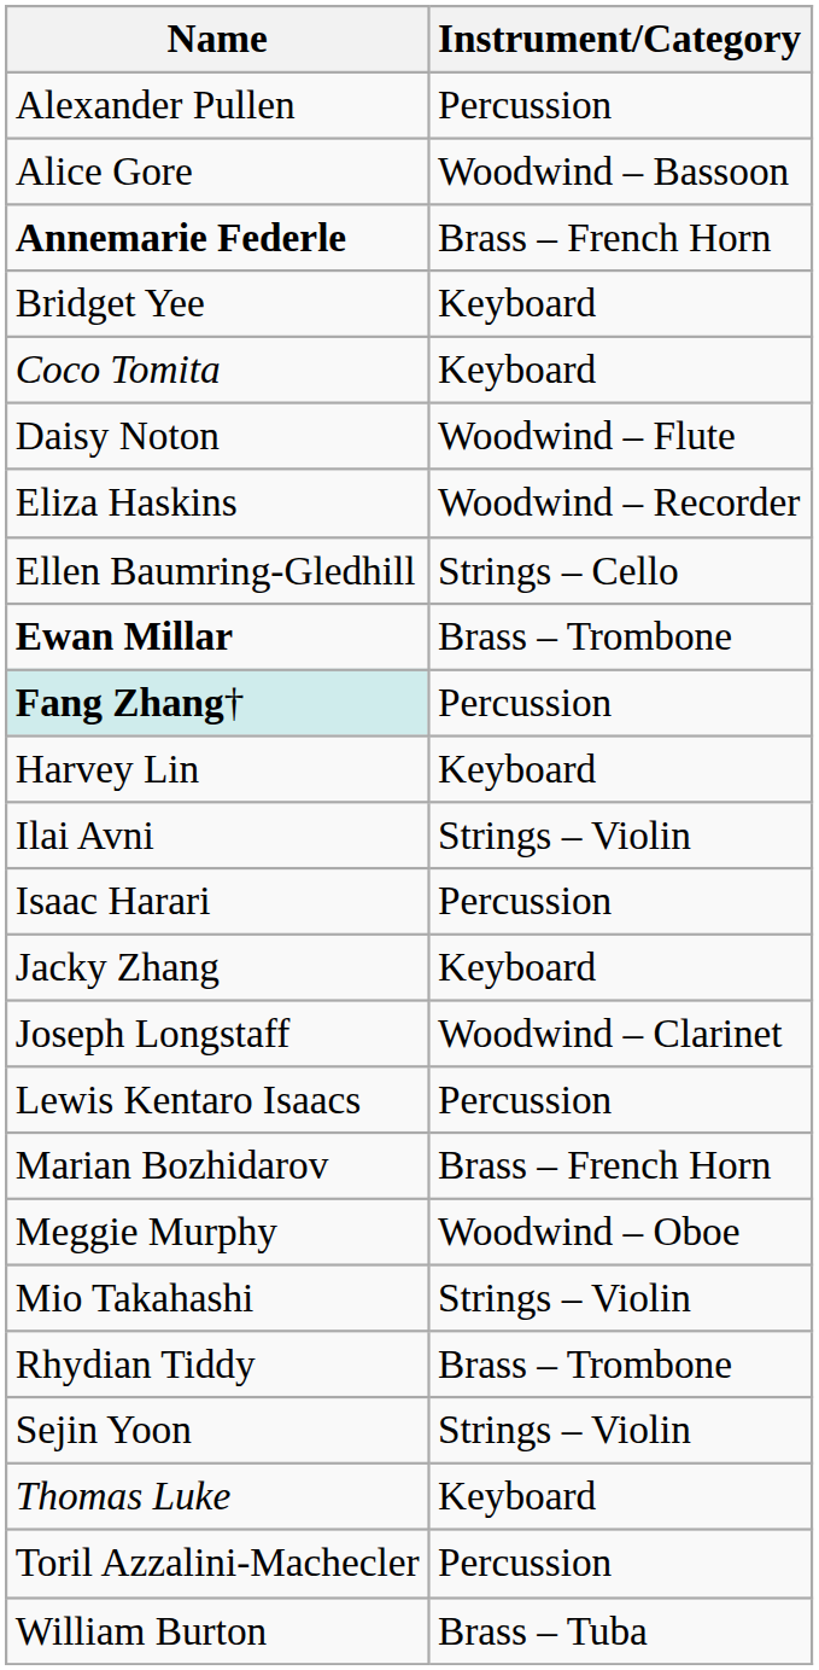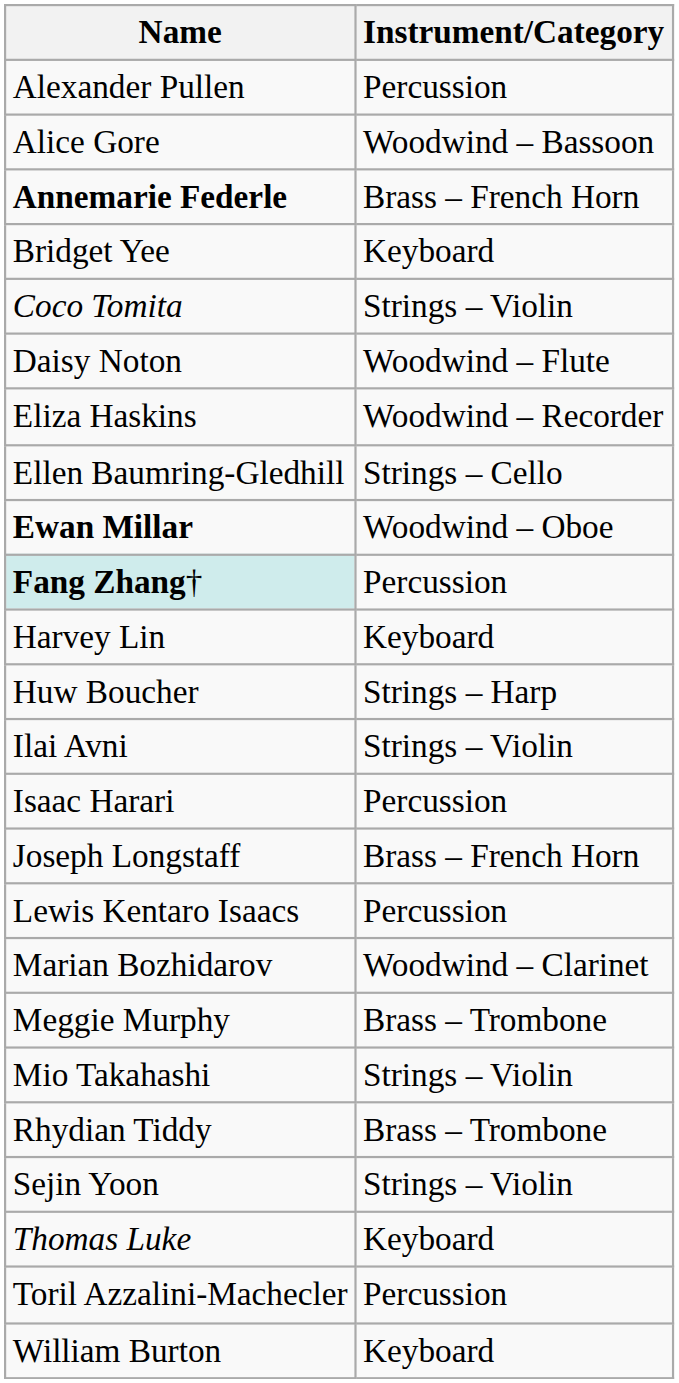 <table class="wikitable sortable" style="font-size: 95%">
 <tr>
 <th>Name</th>
 <th>Instrument/Category</th>
 </tr>
 <tr>
 <td>Alexander Pullen</td>
 <td>Percussion</td>
 </tr>
 <tr>
 <td>Alice Gore</td>
 <td>Woodwind – Bassoon</td>
 </tr>
 <tr>
 <td><strong>Annemarie Federle</strong></td>
 <td>Brass – French Horn</td>
 </tr>
 <tr>
 <td>Bridget Yee</td>
 <td>Keyboard</td>
 </tr>
 <tr>
 <td><em>Coco Tomita</em></td>
-<td>Keyboard</td>
+<td>Strings – Violin</td>
 </tr>
 <tr>
 <td>Daisy Noton</td>
 <td>Woodwind – Flute</td>
 </tr>
 <tr>
 <td>Eliza Haskins</td>
 <td>Woodwind – Recorder</td>
 </tr>
 <tr>
 <td>Ellen Baumring-Gledhill</td>
 <td>Strings – Cello</td>
 </tr>
 <tr>
 <td><strong>Ewan Millar</strong></td>
-<td>Brass – Trombone</td>
+<td>Woodwind – Oboe</td>
 </tr>
 <tr>
 <td bgcolor="#CFECEC"><strong>Fang Zhang</strong>†</td>
 <td>Percussion</td>
 </tr>
 <tr>
 <td>Harvey Lin</td>
 <td>Keyboard</td>
 </tr>
 <tr>
+<td>Huw Boucher</td>
+<td>Strings – Harp</td>
+</tr>
+<tr>
 <td>Ilai Avni</td>
 <td>Strings – Violin</td>
 </tr>
 <tr>
 <td>Isaac Harari</td>
 <td>Percussion</td>
 </tr>
 <tr>
-<td>Jacky Zhang</td>
-<td>Keyboard</td>
-</tr>
-<tr>
 <td>Joseph Longstaff</td>
-<td>Woodwind – Clarinet</td>
+<td>Brass – French Horn</td>
 </tr>
 <tr>
 <td>Lewis Kentaro Isaacs</td>
 <td>Percussion</td>
 </tr>
 <tr>
 <td>Marian Bozhidarov</td>
-<td>Brass – French Horn</td>
+<td>Woodwind – Clarinet</td>
 </tr>
 <tr>
 <td>Meggie Murphy</td>
-<td>Woodwind – Oboe</td>
+<td>Brass – Trombone</td>
 </tr>
 <tr>
 <td>Mio Takahashi</td>
 <td>Strings – Violin</td>
 </tr>
 <tr>
 <td>Rhydian Tiddy</td>
 <td>Brass – Trombone</td>
 </tr>
 <tr>
 <td>Sejin Yoon</td>
 <td>Strings – Violin</td>
 </tr>
 <tr>
 <td><em>Thomas Luke</em></td>
 <td>Keyboard</td>
 </tr>
 <tr>
 <td>Toril Azzalini-Machecler</td>
 <td>Percussion</td>
 </tr>
 <tr>
 <td>William Burton</td>
-<td>Brass – Tuba</td>
+<td>Keyboard</td>
 </tr>
 </table>
